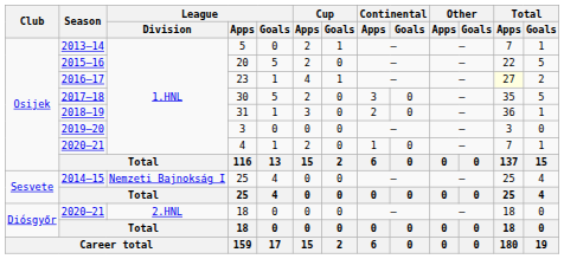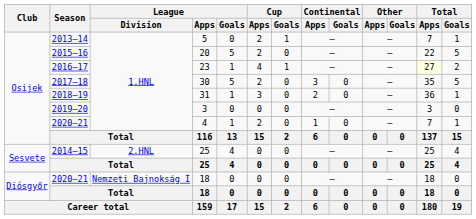 <table class="wikitable" style="text-align:center">
 <tr>
 <th rowspan="2">Club</th>
 <th rowspan="2">Season</th>
 <th colspan="3">League</th>
 <th colspan="2">Cup</th>
 <th colspan="2">Continental</th>
 <th colspan="2">Other</th>
 <th colspan="2">Total</th>
 </tr>
 <tr>
 <th>Division</th>
 <th>Apps</th>
 <th>Goals</th>
 <th>Apps</th>
 <th>Goals</th>
 <th>Apps</th>
 <th>Goals</th>
 <th>Apps</th>
 <th>Goals</th>
 <th>Apps</th>
 <th>Goals</th>
 </tr>
 <tr>
 <td rowspan="8"><a href='#'>Osijek</a></td>
 <td><a href='#'>2013–14</a></td>
 <td rowspan="7"><a href='#'>1.HNL</a></td>
 <td>5</td>
 <td>0</td>
 <td>2</td>
 <td>1</td>
 <td colspan="2">—</td>
 <td colspan="2">—</td>
 <td>7</td>
 <td>1</td>
 </tr>
 <tr>
 <td><a href='#'>2015–16</a></td>
 <td>20</td>
 <td>5</td>
 <td>2</td>
 <td>0</td>
 <td colspan="2">—</td>
 <td colspan="2">—</td>
 <td>22</td>
 <td>5</td>
 </tr>
 <tr>
 <td><a href='#'>2016–17</a></td>
 <td>23</td>
 <td>1</td>
 <td>4</td>
 <td>1</td>
 <td colspan="2">—</td>
 <td colspan="2">—</td>
 <td style="background: lightyellow;">27</td>
 <td>2</td>
 </tr>
 <tr>
 <td><a href='#'>2017–18</a></td>
 <td>30</td>
 <td>5</td>
 <td>2</td>
 <td>0</td>
 <td>3</td>
 <td>0</td>
 <td colspan="2">—</td>
 <td>35</td>
 <td>5</td>
 </tr>
 <tr>
 <td><a href='#'>2018–19</a></td>
 <td>31</td>
 <td>1</td>
 <td>3</td>
 <td>0</td>
 <td>2</td>
 <td>0</td>
 <td colspan="2">—</td>
 <td>36</td>
 <td>1</td>
 </tr>
 <tr>
 <td><a href='#'>2019–20</a></td>
 <td>3</td>
 <td>0</td>
 <td>0</td>
 <td>0</td>
 <td colspan="2">—</td>
 <td colspan="2">—</td>
 <td>3</td>
 <td>0</td>
 </tr>
 <tr>
 <td><a href='#'>2020–21</a></td>
 <td>4</td>
 <td>1</td>
 <td>2</td>
 <td>0</td>
 <td>1</td>
 <td>0</td>
 <td colspan="2">—</td>
 <td>7</td>
 <td>1</td>
 </tr>
 <tr>
 <th colspan="2">Total</th>
 <th>116</th>
 <th>13</th>
 <th>15</th>
 <th>2</th>
 <th>6</th>
 <th>0</th>
 <th>0</th>
 <th>0</th>
 <th>137</th>
 <th>15</th>
 </tr>
 <tr>
 <td rowspan="2"><a href='#'>Sesvete</a></td>
 <td><a href='#'>2014–15</a></td>
-<td rowspan="1"><a href='#'>Nemzeti Bajnokság I</a></td>
+<td rowspan="1"><a href='#'>2.HNL</a></td>
 <td>25</td>
 <td>4</td>
 <td>0</td>
 <td>0</td>
 <td colspan="2">—</td>
 <td colspan="2">—</td>
 <td>25</td>
 <td>4</td>
 </tr>
 <tr>
 <th colspan="2">Total</th>
 <th>25</th>
 <th>4</th>
 <th>0</th>
 <th>0</th>
 <th>0</th>
 <th>0</th>
 <th>0</th>
 <th>0</th>
 <th>25</th>
 <th>4</th>
 </tr>
 <tr>
 <td rowspan="2"><a href='#'>Diósgyőr</a></td>
 <td><a href='#'>2020–21</a></td>
-<td rowspan="1"><a href='#'>2.HNL</a></td>
+<td rowspan="1"><a href='#'>Nemzeti Bajnokság I</a></td>
 <td>18</td>
 <td>0</td>
 <td>0</td>
 <td>0</td>
 <td colspan="2">—</td>
 <td colspan="2">—</td>
 <td>18</td>
 <td>0</td>
 </tr>
 <tr>
 <th colspan="2">Total</th>
 <th>18</th>
 <th>0</th>
 <th>0</th>
 <th>0</th>
 <th>0</th>
 <th>0</th>
 <th>0</th>
 <th>0</th>
 <th>18</th>
 <th>0</th>
 </tr>
 <tr>
 <th colspan="3">Career total</th>
 <th>159</th>
 <th>17</th>
 <th>15</th>
 <th>2</th>
 <th>6</th>
 <th>0</th>
 <th>0</th>
 <th>0</th>
 <th>180</th>
 <th>19</th>
 </tr>
 </table>
